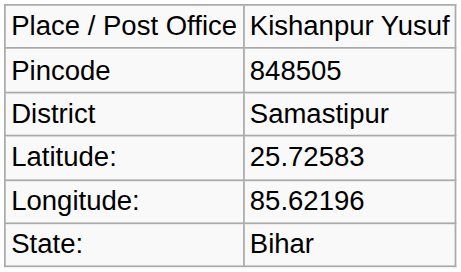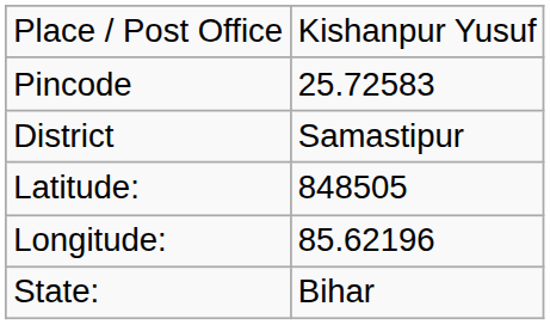 <table class="wikitable">
 <tr>
 <td>Place / Post Office</td>
 <td>Kishanpur Yusuf</td>
 </tr>
 <tr>
 <td>Pincode</td>
-<td>848505</td>
+<td>25.72583</td>
 </tr>
 <tr>
 <td>District</td>
 <td>Samastipur</td>
 </tr>
 <tr>
 <td>Latitude:</td>
-<td>25.72583</td>
+<td>848505</td>
 </tr>
 <tr>
 <td>Longitude:</td>
 <td>85.62196</td>
 </tr>
 <tr>
 <td>State:</td>
 <td>Bihar</td>
 </tr>
 </table>
